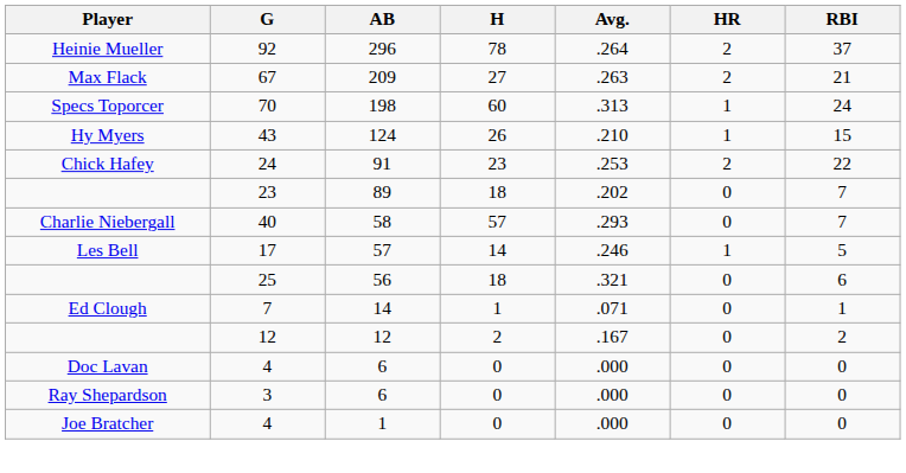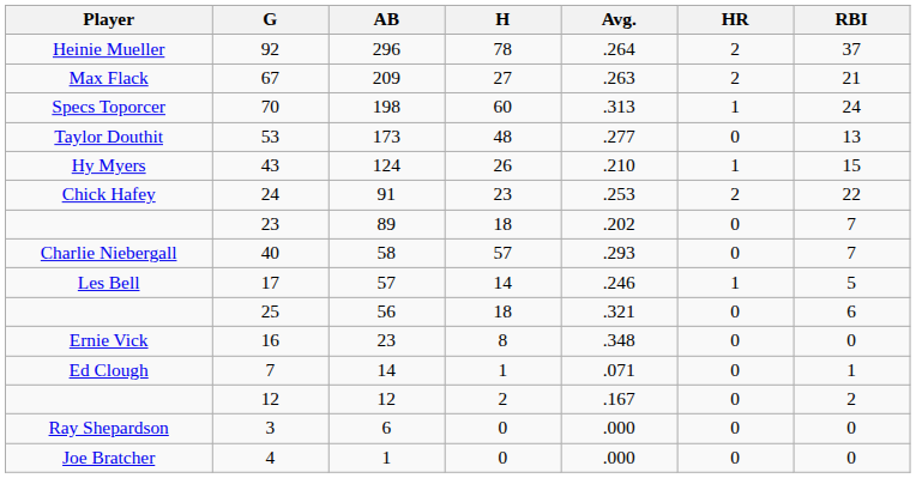 <table class="wikitable sortable">
 <tr>
 <th bgcolor="#DDDDFF" width="16%">Player</th>
 <th bgcolor="#DDDDFF" width="9%">G</th>
 <th bgcolor="#DDDDFF" width="9%">AB</th>
 <th bgcolor="#DDDDFF" width="9%">H</th>
 <th bgcolor="#DDDDFF" width="9%">Avg.</th>
 <th bgcolor="#DDDDFF" width="9%">HR</th>
 <th bgcolor="#DDDDFF" width="9%">RBI</th>
 </tr>
 <tr align="center">
 <td><a href='#'>Heinie Mueller</a></td>
 <td>92</td>
 <td>296</td>
 <td>78</td>
 <td>.264</td>
 <td>2</td>
 <td>37</td>
 </tr>
 <tr align=center>
 <td><a href='#'>Max Flack</a></td>
 <td>67</td>
 <td>209</td>
 <td>27</td>
 <td>.263</td>
 <td>2</td>
 <td>21</td>
 </tr>
 <tr align=center>
 <td><a href='#'>Specs Toporcer</a></td>
 <td>70</td>
 <td>198</td>
 <td>60</td>
 <td>.313</td>
 <td>1</td>
 <td>24</td>
+</tr>
+<tr align=center>
+<td><a href='#'>Taylor Douthit</a></td>
+<td>53</td>
+<td>173</td>
+<td>48</td>
+<td>.277</td>
+<td>0</td>
+<td>13</td>
 </tr>
 <tr align=center>
 <td><a href='#'>Hy Myers</a></td>
 <td>43</td>
 <td>124</td>
 <td>26</td>
 <td>.210</td>
 <td>1</td>
 <td>15</td>
 </tr>
 <tr align=center>
 <td><a href='#'>Chick Hafey</a></td>
 <td>24</td>
 <td>91</td>
 <td>23</td>
 <td>.253</td>
 <td>2</td>
 <td>22</td>
 </tr>
 <tr align=center>
 <td></td>
 <td>23</td>
 <td>89</td>
 <td>18</td>
 <td>.202</td>
 <td>0</td>
 <td>7</td>
 </tr>
 <tr align="center">
 <td><a href='#'>Charlie Niebergall</a></td>
 <td>40</td>
 <td>58</td>
 <td>57</td>
 <td>.293</td>
 <td>0</td>
 <td>7</td>
 </tr>
 <tr align=center>
 <td><a href='#'>Les Bell</a></td>
 <td>17</td>
 <td>57</td>
 <td>14</td>
 <td>.246</td>
 <td>1</td>
 <td>5</td>
 </tr>
 <tr align=center>
 <td></td>
 <td>25</td>
 <td>56</td>
 <td>18</td>
 <td>.321</td>
 <td>0</td>
 <td>6</td>
 </tr>
+<tr align="center">
+<td><a href='#'>Ernie Vick</a></td>
+<td>16</td>
+<td>23</td>
+<td>8</td>
+<td>.348</td>
+<td>0</td>
+<td>0</td>
+</tr>
 <tr align=center>
 <td><a href='#'>Ed Clough</a></td>
 <td>7</td>
 <td>14</td>
 <td>1</td>
 <td>.071</td>
 <td>0</td>
 <td>1</td>
 </tr>
 <tr align=center>
 <td></td>
 <td>12</td>
 <td>12</td>
 <td>2</td>
 <td>.167</td>
 <td>0</td>
 <td>2</td>
-</tr>
-<tr align="center">
-<td><a href='#'>Doc Lavan</a></td>
-<td>4</td>
-<td>6</td>
-<td>0</td>
-<td>.000</td>
-<td>0</td>
-<td>0</td>
 </tr>
 <tr align=center>
 <td><a href='#'>Ray Shepardson</a></td>
 <td>3</td>
 <td>6</td>
 <td>0</td>
 <td>.000</td>
 <td>0</td>
 <td>0</td>
 </tr>
 <tr align=center>
 <td><a href='#'>Joe Bratcher</a></td>
 <td>4</td>
 <td>1</td>
 <td>0</td>
 <td>.000</td>
 <td>0</td>
 <td>0</td>
 </tr>
 </table>
